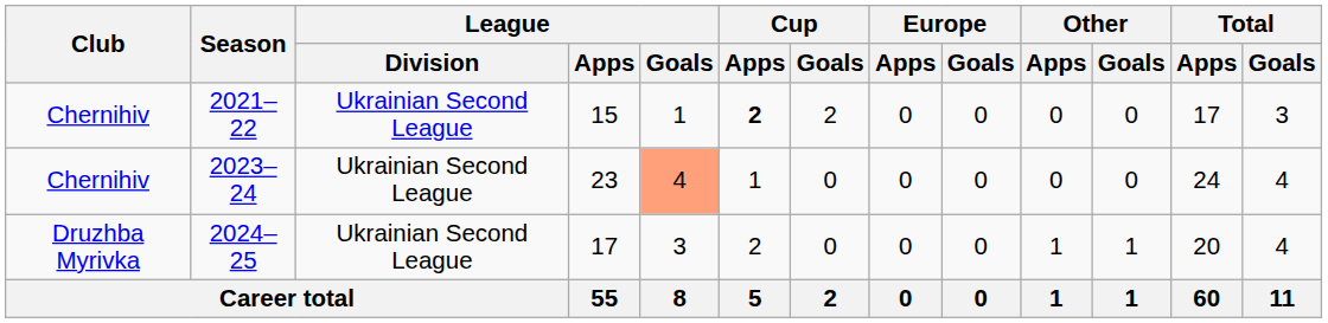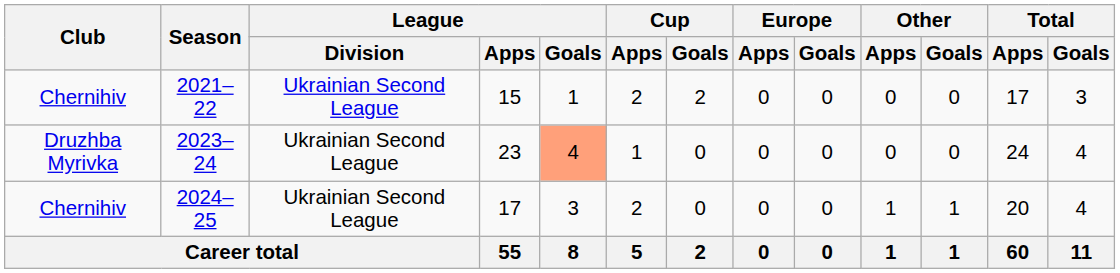 <table class="wikitable" style="text-align:center">
 <tr>
 <th rowspan="2">Club</th>
 <th rowspan="2">Season</th>
 <th colspan="3">League</th>
 <th colspan="2">Cup</th>
 <th colspan="2">Europe</th>
 <th colspan="2">Other</th>
 <th colspan="2">Total</th>
 </tr>
 <tr>
 <th>Division</th>
 <th>Apps</th>
 <th>Goals</th>
 <th>Apps</th>
 <th>Goals</th>
 <th>Apps</th>
 <th>Goals</th>
 <th>Apps</th>
 <th>Goals</th>
 <th>Apps</th>
 <th>Goals</th>
 </tr>
 <tr>
 <td rowspan="1"><a href='#'>Chernihiv</a></td>
 <td><a href='#'>2021–22</a></td>
 <td><a href='#'>Ukrainian Second League</a></td>
 <td>15</td>
 <td>1</td>
-<td><strong>2</strong></td>
+<td>2</td>
 <td>2</td>
 <td>0</td>
 <td>0</td>
 <td>0</td>
 <td>0</td>
 <td>17</td>
 <td>3</td>
 </tr>
 <tr>
-<td rowspan="1"><a href='#'>Chernihiv</a></td>
+<td rowspan="1"><a href='#'>Druzhba Myrivka</a></td>
 <td><a href='#'>2023–24</a></td>
 <td>Ukrainian Second League</td>
 <td>23</td>
 <td style="background: lightsalmon;">4</td>
 <td>1</td>
 <td>0</td>
 <td>0</td>
 <td>0</td>
 <td>0</td>
 <td>0</td>
 <td>24</td>
 <td>4</td>
 </tr>
 <tr>
-<td rowspan="1"><a href='#'>Druzhba Myrivka</a></td>
+<td rowspan="1"><a href='#'>Chernihiv</a></td>
 <td><a href='#'>2024–25</a></td>
 <td>Ukrainian Second League</td>
 <td>17</td>
 <td>3</td>
 <td>2</td>
 <td>0</td>
 <td>0</td>
 <td>0</td>
 <td>1</td>
 <td>1</td>
 <td>20</td>
 <td>4</td>
 </tr>
 <tr>
 <th colspan="3">Career total</th>
 <th>55</th>
 <th>8</th>
 <th>5</th>
 <th>2</th>
 <th>0</th>
 <th>0</th>
 <th>1</th>
 <th>1</th>
 <th>60</th>
 <th>11</th>
 </tr>
 </table>
